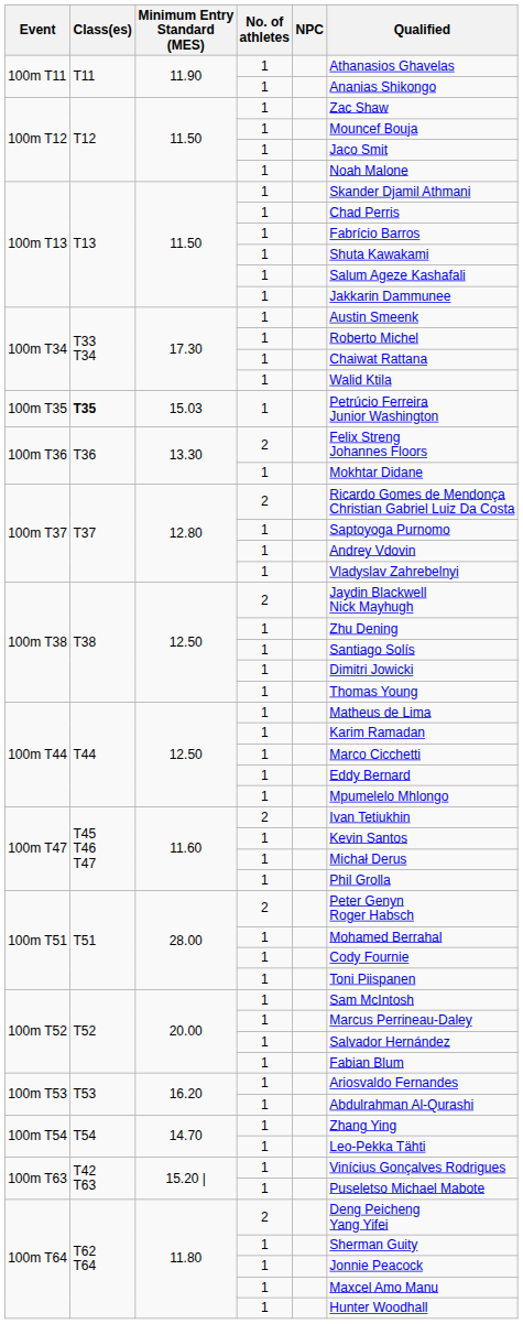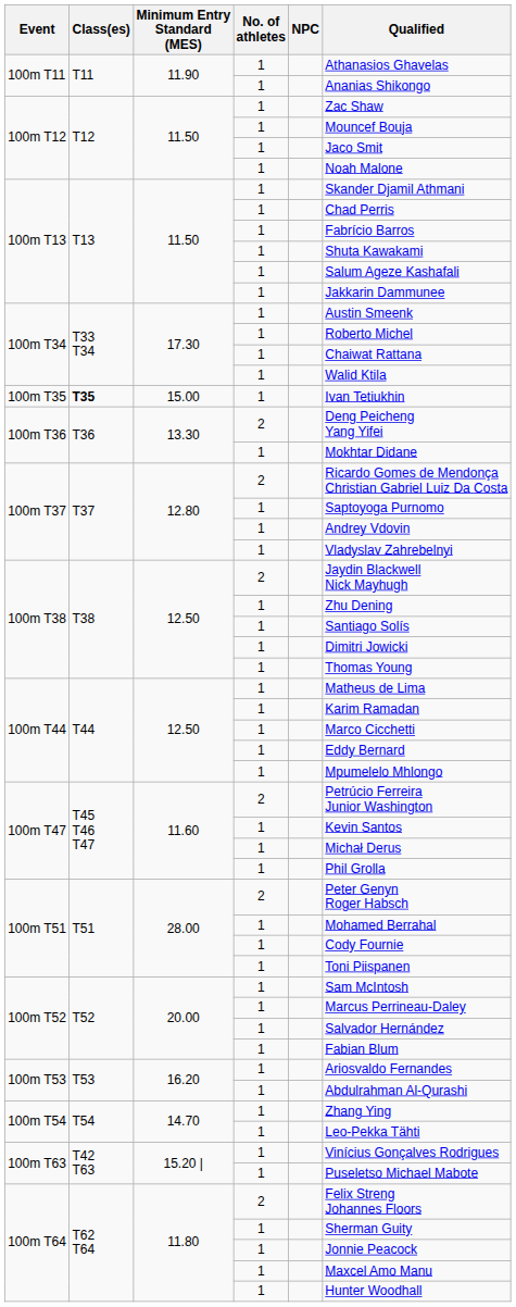 <table class="wikitable">
 <tr>
 <th>Event</th>
 <th>Class(es)</th>
 <th>Minimum Entry<br>Standard<br>(MES)</th>
 <th>No. of<br>athletes</th>
 <th>NPC</th>
 <th>Qualified</th>
 </tr>
 <tr>
 <td rowspan=2>100m T11</td>
 <td rowspan=2>T11</td>
 <td align=center rowspan=2>11.90</td>
 <td align=center>1</td>
 <td></td>
 <td><a href='#'>Athanasios Ghavelas</a></td>
 </tr>
 <tr>
 <td align=center>1</td>
 <td></td>
 <td><a href='#'>Ananias Shikongo</a></td>
 </tr>
 <tr>
 <td rowspan=4>100m T12</td>
 <td rowspan=4>T12</td>
 <td rowspan=4 align=center>11.50</td>
 <td align=center>1</td>
 <td></td>
 <td><a href='#'>Zac Shaw</a></td>
 </tr>
 <tr>
 <td align=center>1</td>
 <td></td>
 <td><a href='#'>Mouncef Bouja</a></td>
 </tr>
 <tr>
 <td align=center>1</td>
 <td></td>
 <td><a href='#'>Jaco Smit</a></td>
 </tr>
 <tr>
 <td align=center>1</td>
 <td></td>
 <td><a href='#'>Noah Malone</a></td>
 </tr>
 <tr>
 <td rowspan=6>100m T13</td>
 <td rowspan=6>T13</td>
 <td rowspan=6 align=center>11.50</td>
 <td align=center>1</td>
 <td></td>
 <td><a href='#'>Skander Djamil Athmani</a></td>
 </tr>
 <tr>
 <td align=center>1</td>
 <td></td>
 <td><a href='#'>Chad Perris</a></td>
 </tr>
 <tr>
 <td align=center>1</td>
 <td></td>
 <td><a href='#'>Fabrício Barros</a></td>
 </tr>
 <tr>
 <td align=center>1</td>
 <td></td>
 <td><a href='#'>Shuta Kawakami</a></td>
 </tr>
 <tr>
 <td align=center>1</td>
 <td></td>
 <td><a href='#'>Salum Ageze Kashafali</a></td>
 </tr>
 <tr>
 <td align=center>1</td>
 <td></td>
 <td><a href='#'>Jakkarin Dammunee</a></td>
 </tr>
 <tr>
 <td rowspan=4>100m T34</td>
 <td rowspan=4>T33<br>T34</td>
 <td rowspan=4 align=center>17.30</td>
 <td align=center>1</td>
 <td></td>
 <td><a href='#'>Austin Smeenk</a></td>
 </tr>
 <tr>
 <td align=center>1</td>
 <td></td>
 <td><a href='#'>Roberto Michel</a></td>
 </tr>
 <tr>
 <td align=center>1</td>
 <td></td>
 <td><a href='#'>Chaiwat Rattana</a></td>
 </tr>
 <tr>
 <td align=center>1</td>
 <td></td>
 <td><a href='#'>Walid Ktila</a></td>
 </tr>
 <tr>
 <td>100m T35</td>
 <td><strong>T35</strong></td>
-<td align=center>15.03</td>
+<td align=center>15.00</td>
 <td align=center>1</td>
 <td></td>
-<td><a href='#'>Petrúcio Ferreira</a><br><a href='#'>Junior Washington</a></td>
+<td><a href='#'>Ivan Tetiukhin</a></td>
 </tr>
 <tr>
 <td rowspan=2>100m T36</td>
 <td rowspan=2>T36</td>
 <td rowspan=2 align=center>13.30</td>
 <td align=center>2</td>
 <td></td>
-<td><a href='#'>Felix Streng</a><br><a href='#'>Johannes Floors</a></td>
+<td><a href='#'>Deng Peicheng</a><br><a href='#'>Yang Yifei</a></td>
 </tr>
 <tr>
 <td align=center>1</td>
 <td></td>
 <td><a href='#'>Mokhtar Didane</a></td>
 </tr>
 <tr>
 <td rowspan=4>100m T37</td>
 <td rowspan=4>T37</td>
 <td rowspan=4 align=center>12.80</td>
 <td align=center>2</td>
 <td></td>
 <td><a href='#'>Ricardo Gomes de Mendonça</a><br><a href='#'>Christian Gabriel Luiz Da Costa</a></td>
 </tr>
 <tr>
 <td align=center>1</td>
 <td></td>
 <td><a href='#'>Saptoyoga Purnomo</a></td>
 </tr>
 <tr>
 <td align=center>1</td>
 <td></td>
 <td><a href='#'>Andrey Vdovin</a></td>
 </tr>
 <tr>
 <td align=center>1</td>
 <td></td>
 <td><a href='#'>Vladyslav Zahrebelnyi</a></td>
 </tr>
 <tr>
 <td rowspan=5>100m T38</td>
 <td rowspan=5>T38</td>
 <td rowspan=5 align=center>12.50</td>
 <td align=center>2</td>
 <td></td>
 <td><a href='#'>Jaydin Blackwell</a><br><a href='#'>Nick Mayhugh</a></td>
 </tr>
 <tr>
 <td align=center>1</td>
 <td></td>
 <td><a href='#'>Zhu Dening</a></td>
 </tr>
 <tr>
 <td align=center>1</td>
 <td></td>
 <td><a href='#'>Santiago Solís</a></td>
 </tr>
 <tr>
 <td align=center>1</td>
 <td></td>
 <td><a href='#'>Dimitri Jowicki</a></td>
 </tr>
 <tr>
 <td align=center>1</td>
 <td></td>
 <td><a href='#'>Thomas Young</a></td>
 </tr>
 <tr>
 <td rowspan=5>100m T44</td>
 <td rowspan=5>T44</td>
 <td rowspan=5 align=center>12.50</td>
 <td align=center>1</td>
 <td></td>
 <td><a href='#'>Matheus de Lima</a></td>
 </tr>
 <tr>
 <td align=center>1</td>
 <td></td>
 <td><a href='#'>Karim Ramadan</a></td>
 </tr>
 <tr>
 <td align=center>1</td>
 <td></td>
 <td><a href='#'>Marco Cicchetti</a></td>
 </tr>
 <tr>
 <td align=center>1</td>
 <td></td>
 <td><a href='#'>Eddy Bernard</a></td>
 </tr>
 <tr>
 <td align=center>1</td>
 <td></td>
 <td><a href='#'>Mpumelelo Mhlongo</a></td>
 </tr>
 <tr>
 <td rowspan=4>100m T47</td>
 <td rowspan=4>T45<br>T46<br>T47</td>
 <td align=center rowspan=4>11.60</td>
 <td align=center>2</td>
 <td></td>
-<td><a href='#'>Ivan Tetiukhin</a></td>
+<td><a href='#'>Petrúcio Ferreira</a><br><a href='#'>Junior Washington</a></td>
 </tr>
 <tr>
 <td align=center>1</td>
 <td></td>
 <td><a href='#'>Kevin Santos</a></td>
 </tr>
 <tr>
 <td align=center>1</td>
 <td></td>
 <td><a href='#'>Michał Derus</a></td>
 </tr>
 <tr>
 <td align=center>1</td>
 <td></td>
 <td><a href='#'>Phil Grolla</a></td>
 </tr>
 <tr>
 <td rowspan=4>100m T51</td>
 <td rowspan=4>T51</td>
 <td rowspan=4 align=center>28.00</td>
 <td align=center>2</td>
 <td></td>
 <td><a href='#'>Peter Genyn</a><br><a href='#'>Roger Habsch</a></td>
 </tr>
 <tr>
 <td align=center>1</td>
 <td></td>
 <td><a href='#'>Mohamed Berrahal</a></td>
 </tr>
 <tr>
 <td align=center>1</td>
 <td></td>
 <td><a href='#'>Cody Fournie</a></td>
 </tr>
 <tr>
 <td align=center>1</td>
 <td></td>
 <td><a href='#'>Toni Piispanen</a></td>
 </tr>
 <tr>
 <td rowspan=4>100m T52</td>
 <td rowspan=4>T52</td>
 <td rowspan=4 align=center>20.00</td>
 <td align=center>1</td>
 <td></td>
 <td><a href='#'>Sam McIntosh</a></td>
 </tr>
 <tr>
 <td align=center>1</td>
 <td></td>
 <td><a href='#'>Marcus Perrineau-Daley</a></td>
 </tr>
 <tr>
 <td align=center>1</td>
 <td></td>
 <td><a href='#'>Salvador Hernández</a></td>
 </tr>
 <tr>
 <td align=center>1</td>
 <td></td>
 <td><a href='#'>Fabian Blum</a></td>
 </tr>
 <tr>
 <td rowspan=2>100m T53</td>
 <td rowspan=2>T53</td>
 <td rowspan=2 align=center>16.20</td>
 <td align=center>1</td>
 <td></td>
 <td><a href='#'>Ariosvaldo Fernandes</a></td>
 </tr>
 <tr>
 <td align=center>1</td>
 <td></td>
 <td><a href='#'>Abdulrahman Al-Qurashi</a></td>
 </tr>
 <tr>
 <td rowspan=2>100m T54</td>
 <td rowspan=2>T54</td>
 <td rowspan=2 align=center>14.70</td>
 <td align=center>1</td>
 <td></td>
 <td><a href='#'>Zhang Ying</a></td>
 </tr>
 <tr>
 <td align=center>1</td>
 <td></td>
 <td><a href='#'>Leo-Pekka Tähti</a></td>
 </tr>
 <tr>
 <td rowspan=2>100m T63</td>
 <td rowspan=2>T42<br>T63</td>
 <td rowspan=2 align=center>15.20 |</td>
 <td align=center>1</td>
 <td></td>
 <td><a href='#'>Vinícius Gonçalves Rodrigues</a></td>
 </tr>
 <tr>
 <td align=center>1</td>
 <td></td>
 <td><a href='#'>Puseletso Michael Mabote</a></td>
 </tr>
 <tr>
 <td rowspan=5>100m T64</td>
 <td rowspan=5>T62<br>T64</td>
 <td rowspan=5 align=center>11.80</td>
 <td align=center>2</td>
 <td></td>
-<td><a href='#'>Deng Peicheng</a><br><a href='#'>Yang Yifei</a></td>
+<td><a href='#'>Felix Streng</a><br><a href='#'>Johannes Floors</a></td>
 </tr>
 <tr>
 <td align=center>1</td>
 <td></td>
 <td><a href='#'>Sherman Guity</a></td>
 </tr>
 <tr>
 <td align=center>1</td>
 <td></td>
 <td><a href='#'>Jonnie Peacock</a></td>
 </tr>
 <tr>
 <td align=center>1</td>
 <td></td>
 <td><a href='#'>Maxcel Amo Manu</a></td>
 </tr>
 <tr>
 <td align=center>1</td>
 <td></td>
 <td><a href='#'>Hunter Woodhall</a></td>
 </tr>
 </table>
